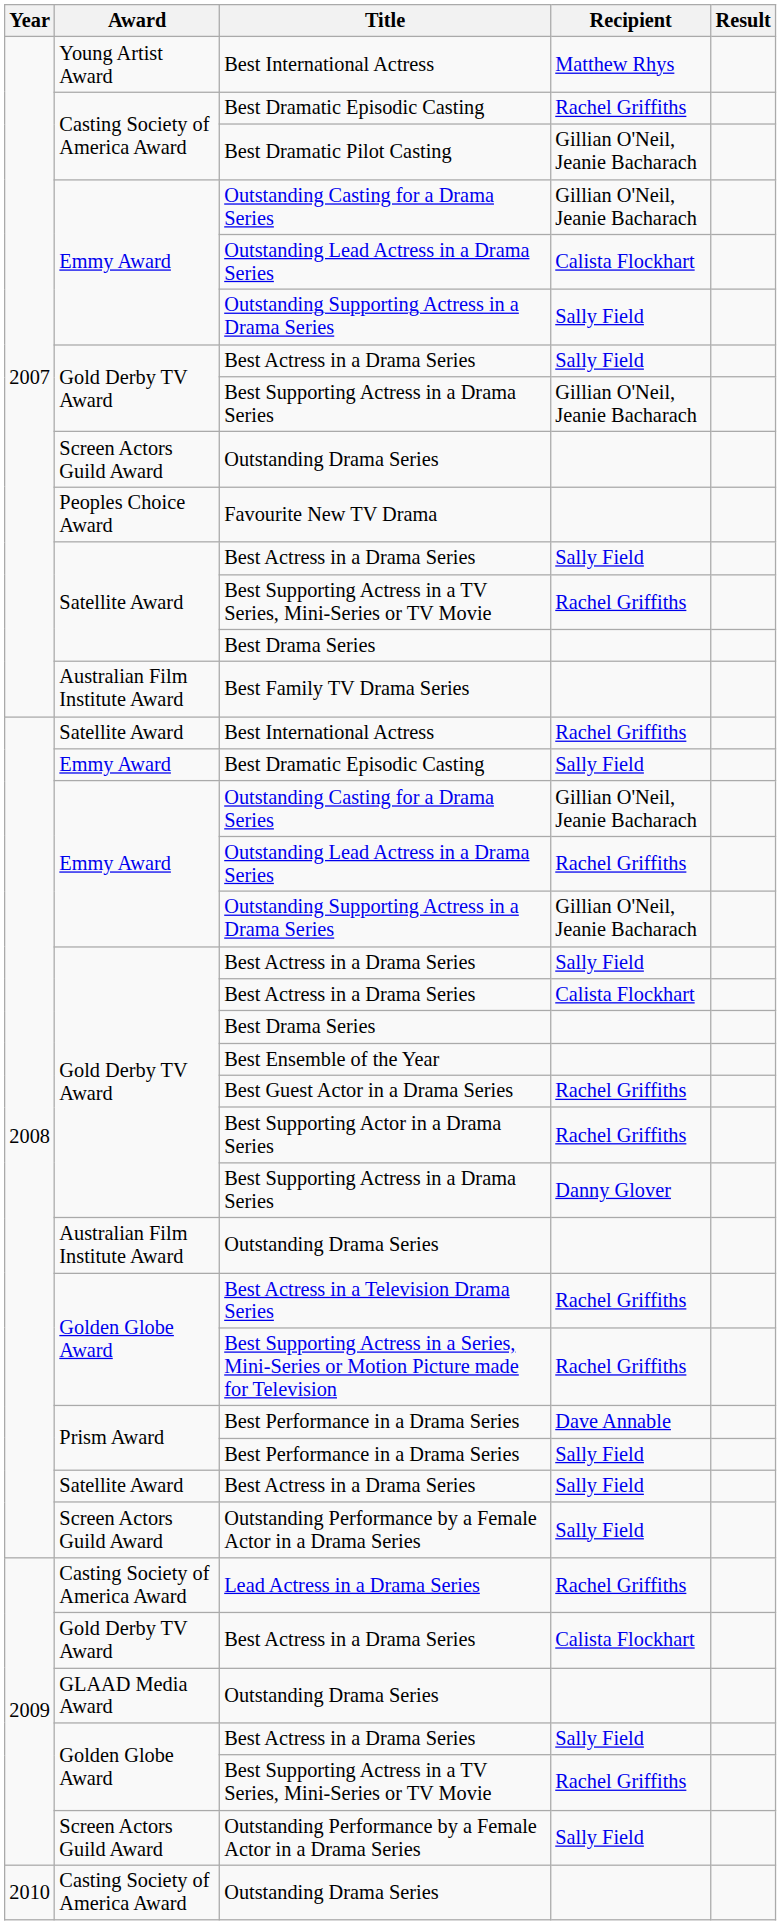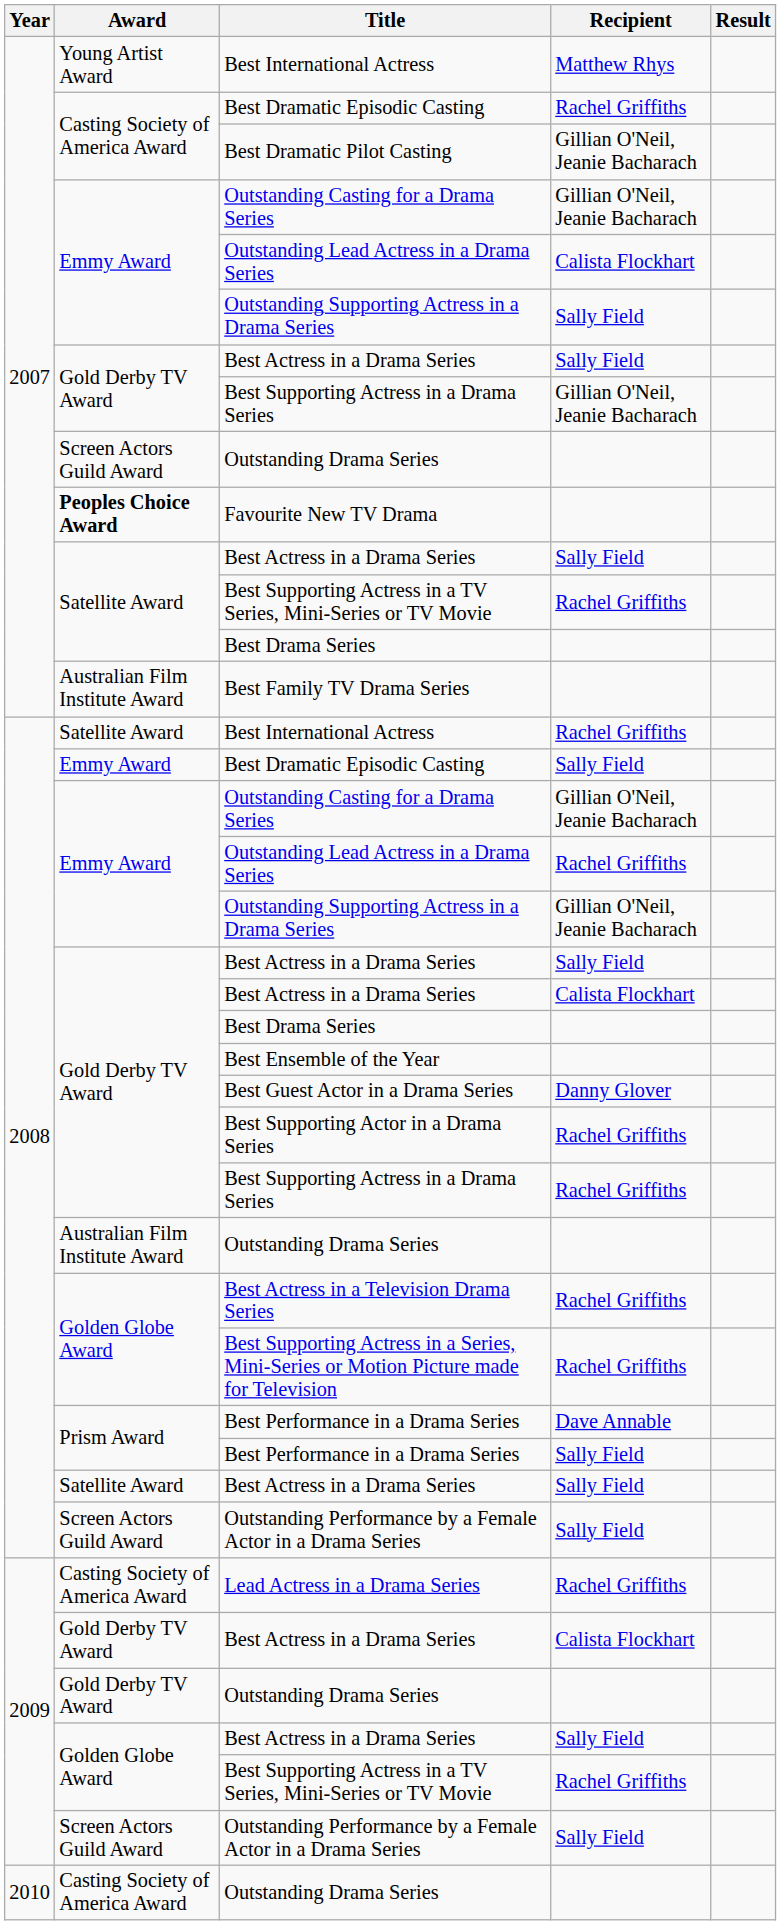 <table class="wikitable">
 <tr>
 <th>Year</th>
 <th>Award</th>
 <th>Title</th>
 <th>Recipient</th>
 <th>Result</th>
 </tr>
 <tr>
 <td rowspan=14>2007</td>
 <td>Young Artist Award</td>
 <td>Best International Actress</td>
 <td><a href='#'>Matthew Rhys</a></td>
 <td></td>
 </tr>
 <tr>
 <td rowspan=2>Casting Society of America Award</td>
 <td>Best Dramatic Episodic Casting</td>
 <td><a href='#'>Rachel Griffiths</a></td>
 <td></td>
 </tr>
 <tr>
 <td>Best Dramatic Pilot Casting</td>
 <td>Gillian O'Neil, Jeanie Bacharach</td>
 <td></td>
 </tr>
 <tr>
 <td rowspan=3><a href='#'>Emmy Award</a></td>
 <td><a href='#'>Outstanding Casting for a Drama Series</a></td>
 <td>Gillian O'Neil, Jeanie Bacharach</td>
 <td></td>
 </tr>
 <tr>
 <td><a href='#'>Outstanding Lead Actress in a Drama Series</a></td>
 <td><a href='#'>Calista Flockhart</a></td>
 <td></td>
 </tr>
 <tr>
 <td><a href='#'>Outstanding Supporting Actress in a Drama Series</a></td>
 <td><a href='#'>Sally Field</a></td>
 <td></td>
 </tr>
 <tr>
 <td rowspan=2>Gold Derby TV Award</td>
 <td>Best Actress in a Drama Series</td>
 <td><a href='#'>Sally Field</a></td>
 <td></td>
 </tr>
 <tr>
 <td>Best Supporting Actress in a Drama Series</td>
 <td>Gillian O'Neil, Jeanie Bacharach</td>
 <td></td>
 </tr>
 <tr>
 <td>Screen Actors Guild Award</td>
 <td>Outstanding Drama Series</td>
 <td></td>
 <td></td>
 </tr>
 <tr>
-<td>Peoples Choice Award</td>
+<td><strong>Peoples Choice Award</strong></td>
 <td>Favourite New TV Drama</td>
 <td></td>
 <td></td>
 </tr>
 <tr>
 <td rowspan=3>Satellite Award</td>
 <td>Best Actress in a Drama Series</td>
 <td><a href='#'>Sally Field</a></td>
 <td></td>
 </tr>
 <tr>
 <td>Best Supporting Actress in a TV Series, Mini-Series or TV Movie</td>
 <td><a href='#'>Rachel Griffiths</a></td>
 <td></td>
 </tr>
 <tr>
 <td>Best Drama Series</td>
 <td></td>
 <td></td>
 </tr>
 <tr>
 <td>Australian Film Institute Award</td>
 <td>Best Family TV Drama Series</td>
 <td></td>
 <td></td>
 </tr>
 <tr>
 <td rowspan=19>2008</td>
 <td>Satellite Award</td>
 <td>Best International Actress</td>
 <td><a href='#'>Rachel Griffiths</a></td>
 <td></td>
 </tr>
 <tr>
 <td><a href='#'>Emmy Award</a></td>
 <td>Best Dramatic Episodic Casting</td>
 <td><a href='#'>Sally Field</a></td>
 <td></td>
 </tr>
 <tr>
 <td rowspan=3><a href='#'>Emmy Award</a></td>
 <td><a href='#'>Outstanding Casting for a Drama Series</a></td>
 <td>Gillian O'Neil, Jeanie Bacharach</td>
 <td></td>
 </tr>
 <tr>
 <td><a href='#'>Outstanding Lead Actress in a Drama Series</a></td>
 <td><a href='#'>Rachel Griffiths</a></td>
 <td></td>
 </tr>
 <tr>
 <td><a href='#'>Outstanding Supporting Actress in a Drama Series</a></td>
 <td>Gillian O'Neil, Jeanie Bacharach</td>
 <td></td>
 </tr>
 <tr>
 <td rowspan=7>Gold Derby TV Award</td>
 <td>Best Actress in a Drama Series</td>
 <td><a href='#'>Sally Field</a></td>
 <td></td>
 </tr>
 <tr>
 <td>Best Actress in a Drama Series</td>
 <td><a href='#'>Calista Flockhart</a></td>
 <td></td>
 </tr>
 <tr>
 <td>Best Drama Series</td>
 <td></td>
 <td></td>
 </tr>
 <tr>
 <td>Best Ensemble of the Year</td>
 <td></td>
 <td></td>
 </tr>
 <tr>
 <td>Best Guest Actor in a Drama Series</td>
-<td><a href='#'>Rachel Griffiths</a></td>
+<td><a href='#'>Danny Glover</a></td>
 <td></td>
 </tr>
 <tr>
 <td>Best Supporting Actor in a Drama Series</td>
 <td><a href='#'>Rachel Griffiths</a></td>
 <td></td>
 </tr>
 <tr>
 <td>Best Supporting Actress in a Drama Series</td>
-<td><a href='#'>Danny Glover</a></td>
+<td><a href='#'>Rachel Griffiths</a></td>
 <td></td>
 </tr>
 <tr>
 <td>Australian Film Institute Award</td>
 <td>Outstanding Drama Series</td>
 <td></td>
 <td></td>
 </tr>
 <tr>
 <td rowspan=2><a href='#'>Golden Globe Award</a></td>
 <td><a href='#'>Best Actress in a Television Drama Series</a></td>
 <td><a href='#'>Rachel Griffiths</a></td>
 <td></td>
 </tr>
 <tr>
 <td><a href='#'>Best Supporting Actress in a Series, Mini-Series or Motion Picture made for Television</a></td>
 <td><a href='#'>Rachel Griffiths</a></td>
 <td></td>
 </tr>
 <tr>
 <td rowspan=2>Prism Award</td>
 <td>Best Performance in a Drama Series</td>
 <td><a href='#'>Dave Annable</a></td>
 <td></td>
 </tr>
 <tr>
 <td>Best Performance in a Drama Series</td>
 <td><a href='#'>Sally Field</a></td>
 <td></td>
 </tr>
 <tr>
 <td>Satellite Award</td>
 <td>Best Actress in a Drama Series</td>
 <td><a href='#'>Sally Field</a></td>
 <td></td>
 </tr>
 <tr>
 <td>Screen Actors Guild Award</td>
 <td>Outstanding Performance by a Female Actor in a Drama Series</td>
 <td><a href='#'>Sally Field</a></td>
 <td></td>
 </tr>
 <tr>
 <td rowspan=6>2009</td>
 <td>Casting Society of America Award</td>
 <td><a href='#'>Lead Actress in a Drama Series</a></td>
 <td><a href='#'>Rachel Griffiths</a></td>
 <td></td>
 </tr>
 <tr>
 <td>Gold Derby TV Award</td>
 <td>Best Actress in a Drama Series</td>
 <td><a href='#'>Calista Flockhart</a></td>
 <td></td>
 </tr>
 <tr>
-<td>GLAAD Media Award</td>
+<td>Gold Derby TV Award</td>
 <td>Outstanding Drama Series</td>
 <td></td>
 <td></td>
 </tr>
 <tr>
 <td rowspan=2>Golden Globe Award</td>
 <td>Best Actress in a Drama Series</td>
 <td><a href='#'>Sally Field</a></td>
 <td></td>
 </tr>
 <tr>
 <td>Best Supporting Actress in a TV Series, Mini-Series or TV Movie</td>
 <td><a href='#'>Rachel Griffiths</a></td>
 <td></td>
 </tr>
 <tr>
 <td>Screen Actors Guild Award</td>
 <td>Outstanding Performance by a Female Actor in a Drama Series</td>
 <td><a href='#'>Sally Field</a></td>
 <td></td>
 </tr>
 <tr>
 <td>2010</td>
 <td>Casting Society of America Award</td>
 <td>Outstanding Drama Series</td>
 <td></td>
 <td></td>
 </tr>
 </table>
